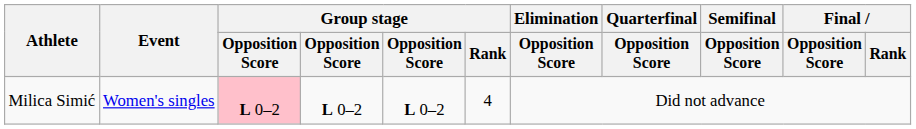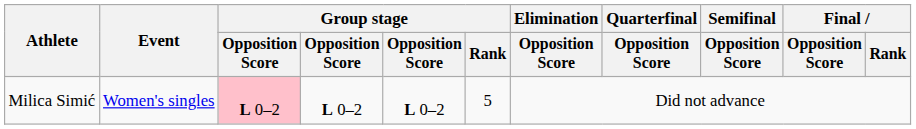 <table class="wikitable" style="font-size:90%">
 <tr>
 <th rowspan=2>Athlete</th>
 <th rowspan=2>Event</th>
 <th colspan=4>Group stage</th>
 <th>Elimination</th>
 <th>Quarterfinal</th>
 <th>Semifinal</th>
 <th colspan=2>Final / </th>
 </tr>
 <tr style="font-size:95%">
 <th>Opposition<br>Score</th>
 <th>Opposition<br>Score</th>
 <th>Opposition<br>Score</th>
 <th>Rank</th>
 <th>Opposition<br>Score</th>
 <th>Opposition<br>Score</th>
 <th>Opposition<br>Score</th>
 <th>Opposition<br>Score</th>
 <th>Rank</th>
 </tr>
 <tr align=center>
 <td align=left>Milica Simić</td>
 <td align=left><a href='#'>Women's singles</a></td>
 <td style="background: pink;"><br><strong>L</strong> 0–2</td>
 <td><br><strong>L</strong> 0–2</td>
 <td><br><strong>L</strong> 0–2</td>
-<td>4</td>
+<td>5</td>
 <td colspan="5">Did not advance</td>
 </tr>
 </table>
